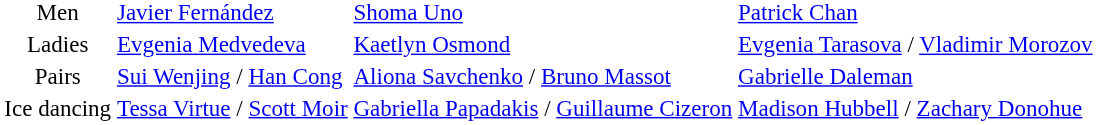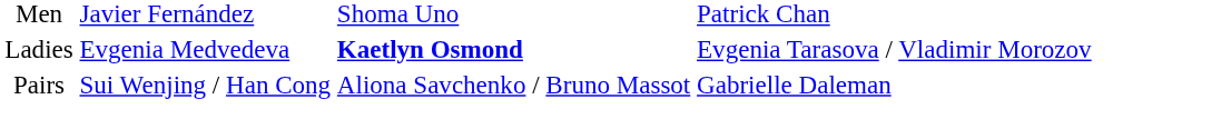 <table>
 <tr>
 <td align=center>Men</td>
 <td> <a href='#'>Javier Fernández</a></td>
 <td> <a href='#'>Shoma Uno</a></td>
 <td> <a href='#'>Patrick Chan</a></td>
 </tr>
 <tr>
 <td align=center>Ladies</td>
 <td> <a href='#'>Evgenia Medvedeva</a></td>
-<td> <a href='#'>Kaetlyn Osmond</a></td>
+<td><strong> <a href='#'>Kaetlyn Osmond</a></strong></td>
 <td> <a href='#'>Evgenia Tarasova</a> / <a href='#'>Vladimir Morozov</a></td>
 </tr>
 <tr>
 <td align=center>Pairs</td>
 <td> <a href='#'>Sui Wenjing</a> / <a href='#'>Han Cong</a></td>
 <td> <a href='#'>Aliona Savchenko</a> / <a href='#'>Bruno Massot</a></td>
 <td> <a href='#'>Gabrielle Daleman</a></td>
 </tr>
-<tr>
-<td align=center>Ice dancing</td>
-<td> <a href='#'>Tessa Virtue</a> / <a href='#'>Scott Moir</a></td>
-<td> <a href='#'>Gabriella Papadakis</a> / <a href='#'>Guillaume Cizeron</a></td>
-<td> <a href='#'>Madison Hubbell</a> / <a href='#'>Zachary Donohue</a></td>
-</tr>
 </table>
